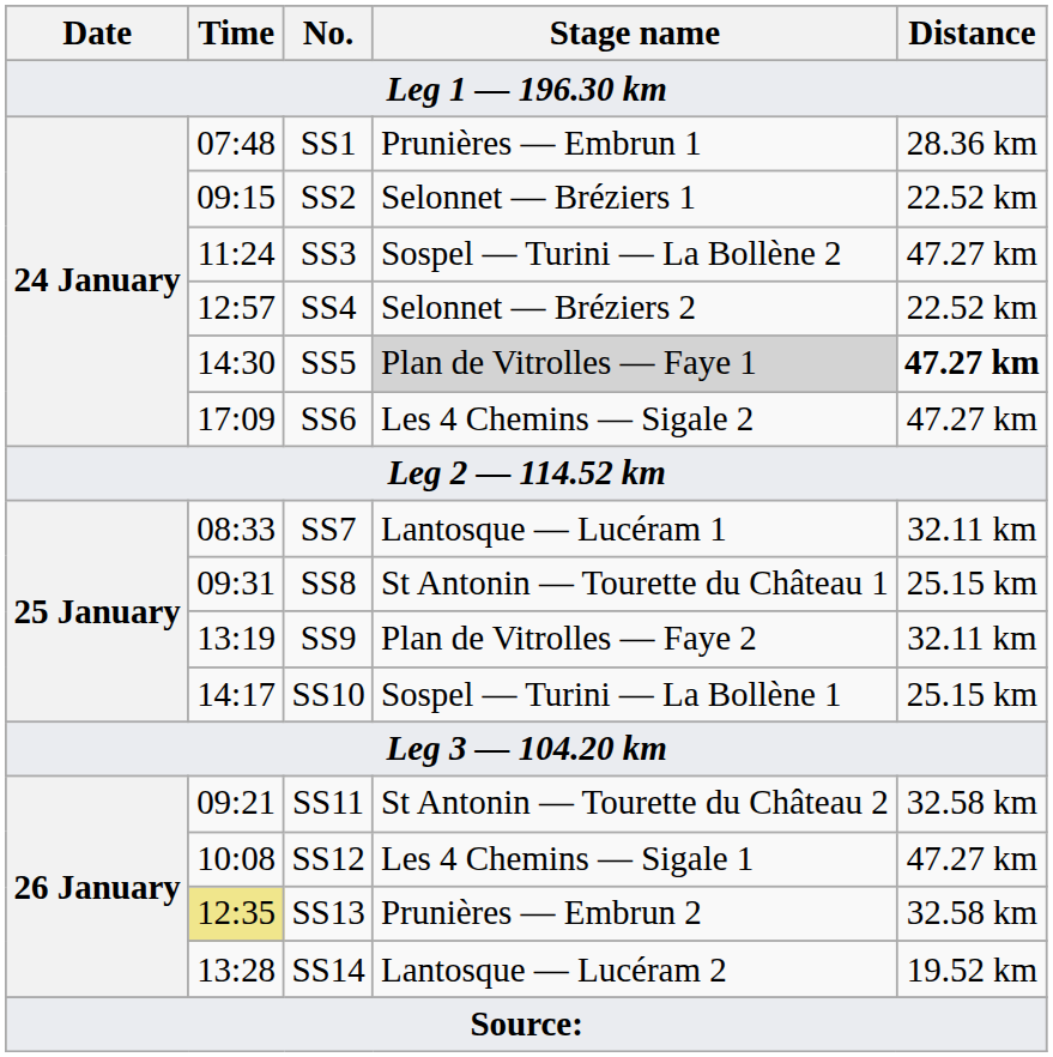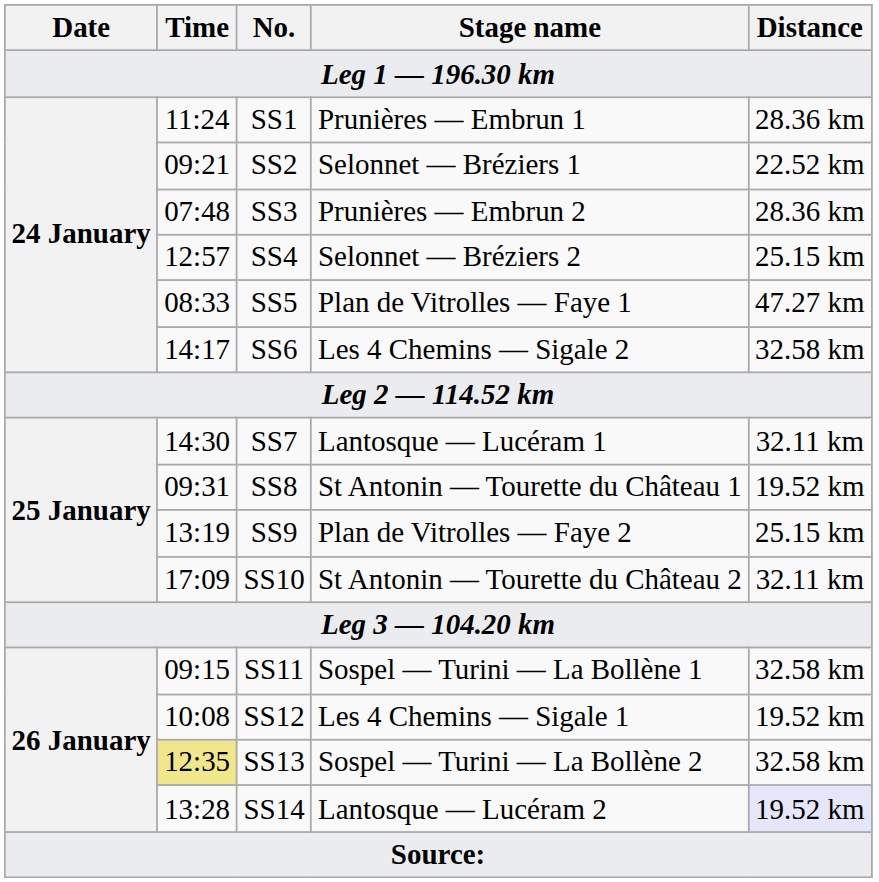 <table class="wikitable">
 <tr>
 <th>Date</th>
 <th>Time</th>
 <th>No.</th>
 <th>Stage name</th>
 <th>Distance</th>
 </tr>
 <tr>
 <td style="background-color:#EAECF0; text-align:center" colspan="5"><strong><em>Leg 1 — 196.30 km</em></strong></td>
 </tr>
 <tr>
 <th rowspan="6">24 January</th>
-<td align="center">07:48</td>
+<td align="center">11:24</td>
 <td align="center">SS1</td>
 <td>Prunières — Embrun 1</td>
 <td align="center">28.36 km</td>
 </tr>
 <tr>
-<td align="center">09:15</td>
+<td align="center">09:21</td>
 <td align="center">SS2</td>
 <td>Selonnet — Bréziers 1</td>
 <td align="center">22.52 km</td>
 </tr>
 <tr>
-<td align="center">11:24</td>
+<td align="center">07:48</td>
 <td align="center">SS3</td>
-<td>Sospel — Turini — La Bollène 2</td>
-<td align="center">47.27 km</td>
+<td>Prunières — Embrun 2</td>
+<td align="center">28.36 km</td>
 </tr>
 <tr>
 <td align="center">12:57</td>
 <td align="center">SS4</td>
 <td>Selonnet — Bréziers 2</td>
-<td align="center">22.52 km</td>
+<td align="center">25.15 km</td>
 </tr>
 <tr>
-<td align="center">14:30</td>
+<td align="center">08:33</td>
 <td align="center">SS5</td>
-<td style="background: lightgrey;">Plan de Vitrolles — Faye 1</td>
-<td align="center"><strong>47.27 km</strong></td>
+<td>Plan de Vitrolles — Faye 1</td>
+<td align="center">47.27 km</td>
 </tr>
 <tr>
-<td align="center">17:09</td>
+<td align="center">14:17</td>
 <td align="center">SS6</td>
 <td>Les 4 Chemins — Sigale 2</td>
-<td align="center">47.27 km</td>
+<td align="center">32.58 km</td>
 </tr>
 <tr>
 <td style="background-color:#EAECF0; text-align:center" colspan="5"><strong><em>Leg 2 — 114.52 km</em></strong></td>
 </tr>
 <tr>
 <th rowspan="4">25 January</th>
-<td align="center">08:33</td>
+<td align="center">14:30</td>
 <td align="center">SS7</td>
 <td>Lantosque — Lucéram 1</td>
 <td align="center">32.11 km</td>
 </tr>
 <tr>
 <td align="center">09:31</td>
 <td align="center">SS8</td>
 <td>St Antonin — Tourette du Château 1</td>
-<td align="center">25.15 km</td>
+<td align="center">19.52 km</td>
 </tr>
 <tr>
 <td align="center">13:19</td>
 <td align="center">SS9</td>
 <td>Plan de Vitrolles — Faye 2</td>
-<td align="center">32.11 km</td>
+<td align="center">25.15 km</td>
 </tr>
 <tr>
-<td align="center">14:17</td>
+<td align="center">17:09</td>
 <td align="center">SS10</td>
-<td>Sospel — Turini — La Bollène 1</td>
-<td align="center">25.15 km</td>
+<td>St Antonin — Tourette du Château 2</td>
+<td align="center">32.11 km</td>
 </tr>
 <tr>
 <td style="background-color:#EAECF0; text-align:center" colspan="5"><strong><em>Leg 3 — 104.20 km</em></strong></td>
 </tr>
 <tr>
 <th rowspan="4">26 January</th>
-<td align="center">09:21</td>
+<td align="center">09:15</td>
 <td align="center">SS11</td>
-<td>St Antonin — Tourette du Château 2</td>
+<td>Sospel — Turini — La Bollène 1</td>
 <td align="center">32.58 km</td>
 </tr>
 <tr>
 <td align="center">10:08</td>
 <td align="center">SS12</td>
 <td>Les 4 Chemins — Sigale 1</td>
-<td align="center">47.27 km</td>
+<td align="center">19.52 km</td>
 </tr>
 <tr>
 <td align="center" style="background: khaki;">12:35</td>
 <td align="center">SS13</td>
-<td>Prunières — Embrun 2</td>
+<td>Sospel — Turini — La Bollène 2</td>
 <td align="center">32.58 km</td>
 </tr>
 <tr>
 <td align="center">13:28</td>
 <td align="center">SS14</td>
 <td>Lantosque — Lucéram 2</td>
-<td align="center">19.52 km</td>
+<td align="center" style="background: lavender;">19.52 km</td>
 </tr>
 <tr>
 <td style="background-color:#EAECF0; text-align:center" colspan="5"><strong>Source:</strong></td>
 </tr>
 </table>
